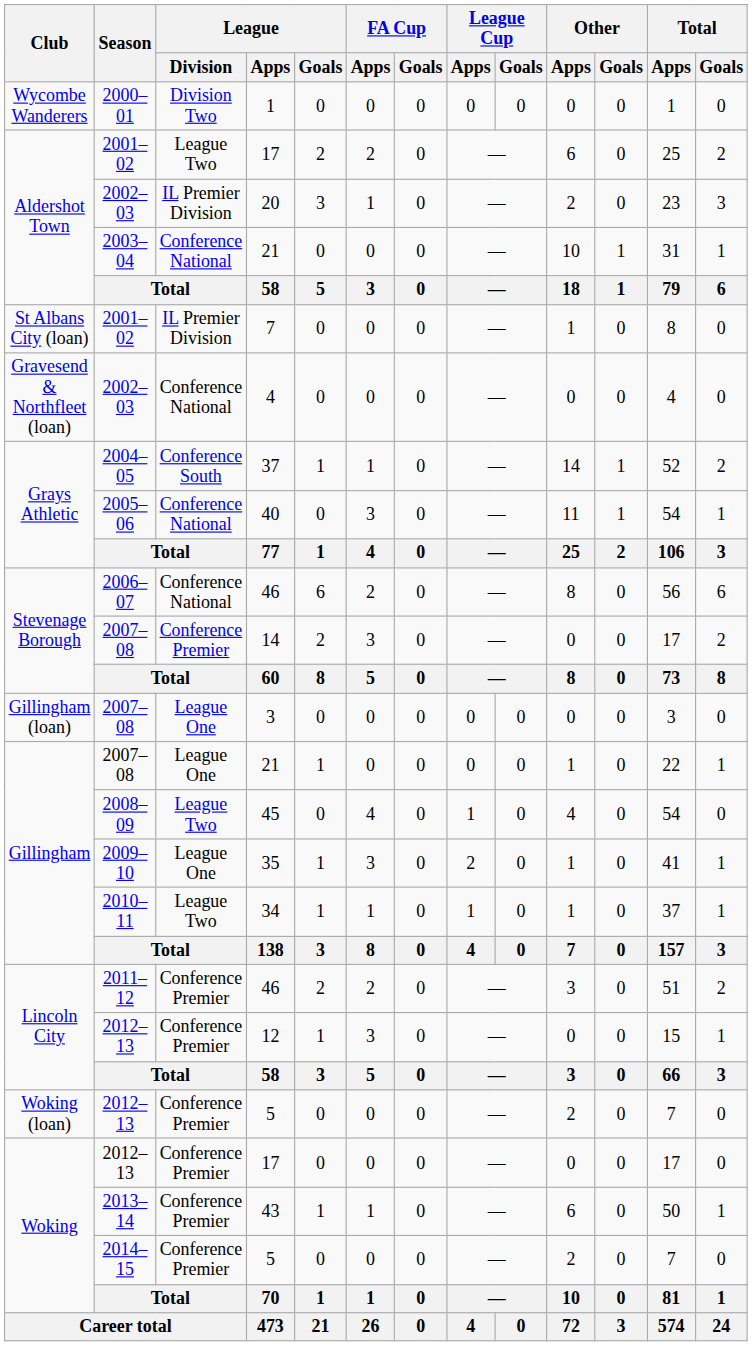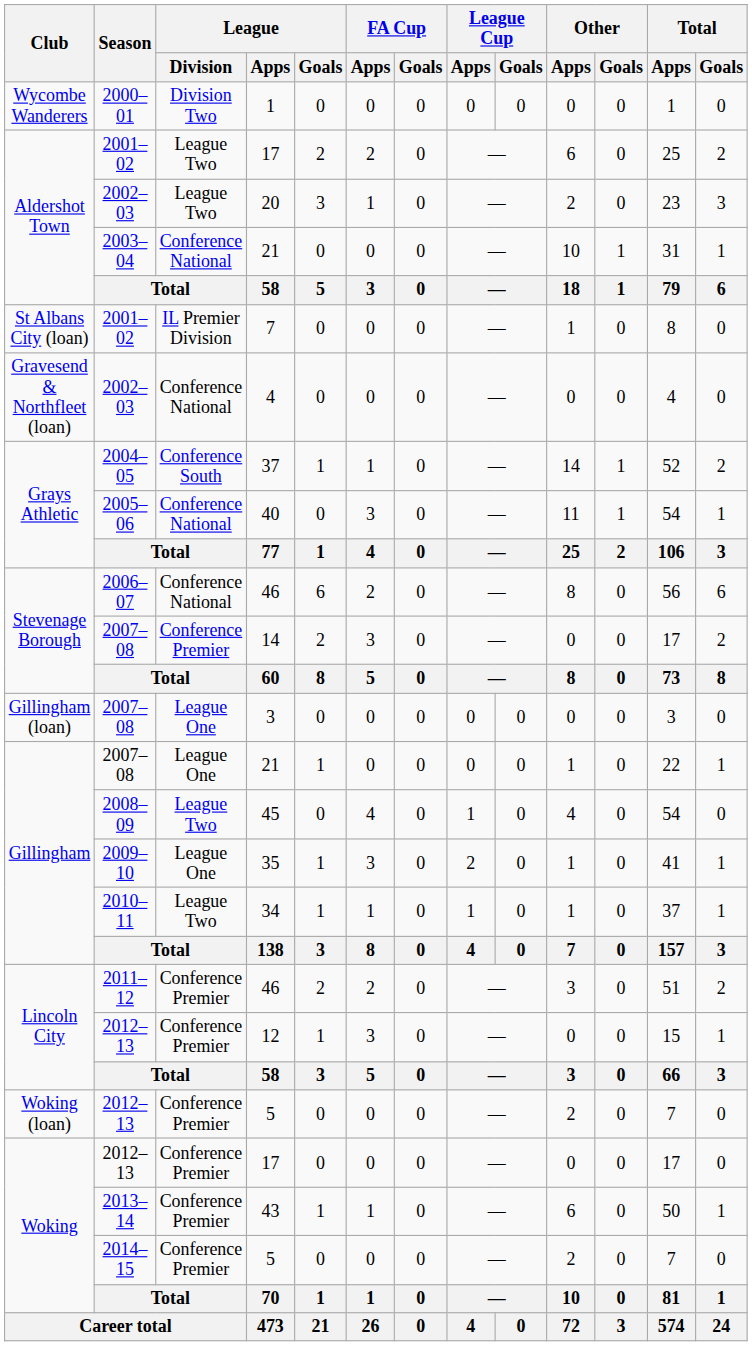 <table class="wikitable" style="text-align: center;">
 <tr>
 <th rowspan="2">Club</th>
 <th rowspan="2">Season</th>
 <th colspan="3">League</th>
 <th colspan="2"><a href='#'>FA Cup</a></th>
 <th colspan="2"><a href='#'>League Cup</a></th>
 <th colspan="2">Other</th>
 <th colspan="2">Total</th>
 </tr>
 <tr>
 <th>Division</th>
 <th>Apps</th>
 <th>Goals</th>
 <th>Apps</th>
 <th>Goals</th>
 <th>Apps</th>
 <th>Goals</th>
 <th>Apps</th>
 <th>Goals</th>
 <th>Apps</th>
 <th>Goals</th>
 </tr>
 <tr>
 <td rowspan="1" valign="center"><a href='#'>Wycombe Wanderers</a></td>
 <td align=center><a href='#'>2000–01</a></td>
 <td><a href='#'>Division Two</a></td>
 <td>1</td>
 <td>0</td>
 <td>0</td>
 <td>0</td>
 <td>0</td>
 <td>0</td>
 <td>0</td>
 <td>0</td>
 <td>1</td>
 <td>0</td>
 </tr>
 <tr>
 <td rowspan="4" valign="center"><a href='#'>Aldershot Town</a></td>
 <td align=center><a href='#'>2001–02</a></td>
 <td>League Two</td>
 <td>17</td>
 <td>2</td>
 <td>2</td>
 <td>0</td>
 <td colspan="2">—</td>
 <td>6</td>
 <td>0</td>
 <td>25</td>
 <td>2</td>
 </tr>
 <tr>
 <td align=center><a href='#'>2002–03</a></td>
-<td><a href='#'>IL</a> Premier Division</td>
+<td>League Two</td>
 <td>20</td>
 <td>3</td>
 <td>1</td>
 <td>0</td>
 <td colspan="2">—</td>
 <td>2</td>
 <td>0</td>
 <td>23</td>
 <td>3</td>
 </tr>
 <tr>
 <td align=center><a href='#'>2003–04</a></td>
 <td><a href='#'>Conference National</a></td>
 <td>21</td>
 <td>0</td>
 <td>0</td>
 <td>0</td>
 <td colspan="2">—</td>
 <td>10</td>
 <td>1</td>
 <td>31</td>
 <td>1</td>
 </tr>
 <tr>
 <th colspan="2">Total</th>
 <th>58</th>
 <th>5</th>
 <th>3</th>
 <th>0</th>
 <th colspan="2">—</th>
 <th>18</th>
 <th>1</th>
 <th>79</th>
 <th>6</th>
 </tr>
 <tr>
 <td rowspan="1" valign="center"><a href='#'>St Albans City</a> (loan)</td>
 <td align=center><a href='#'>2001–02</a></td>
 <td><a href='#'>IL</a> Premier Division</td>
 <td>7</td>
 <td>0</td>
 <td>0</td>
 <td>0</td>
 <td colspan="2">—</td>
 <td>1</td>
 <td>0</td>
 <td>8</td>
 <td>0</td>
 </tr>
 <tr>
 <td rowspan="1" valign="center"><a href='#'>Gravesend & Northfleet</a> (loan)</td>
 <td align=center><a href='#'>2002–03</a></td>
 <td>Conference National</td>
 <td>4</td>
 <td>0</td>
 <td>0</td>
 <td>0</td>
 <td colspan="2">—</td>
 <td>0</td>
 <td>0</td>
 <td>4</td>
 <td>0</td>
 </tr>
 <tr>
 <td rowspan="3" valign="center"><a href='#'>Grays Athletic</a></td>
 <td align=center><a href='#'>2004–05</a></td>
 <td><a href='#'>Conference South</a></td>
 <td>37</td>
 <td>1</td>
 <td>1</td>
 <td>0</td>
 <td colspan="2">—</td>
 <td>14</td>
 <td>1</td>
 <td>52</td>
 <td>2</td>
 </tr>
 <tr>
 <td align=center><a href='#'>2005–06</a></td>
 <td><a href='#'>Conference National</a></td>
 <td>40</td>
 <td>0</td>
 <td>3</td>
 <td>0</td>
 <td colspan="2">—</td>
 <td>11</td>
 <td>1</td>
 <td>54</td>
 <td>1</td>
 </tr>
 <tr>
 <th colspan="2">Total</th>
 <th>77</th>
 <th>1</th>
 <th>4</th>
 <th>0</th>
 <th colspan="2">—</th>
 <th>25</th>
 <th>2</th>
 <th>106</th>
 <th>3</th>
 </tr>
 <tr>
 <td rowspan="3" valign="center"><a href='#'>Stevenage Borough</a></td>
 <td align=center><a href='#'>2006–07</a></td>
 <td>Conference National</td>
 <td>46</td>
 <td>6</td>
 <td>2</td>
 <td>0</td>
 <td colspan="2">—</td>
 <td>8</td>
 <td>0</td>
 <td>56</td>
 <td>6</td>
 </tr>
 <tr>
 <td align=center><a href='#'>2007–08</a></td>
 <td><a href='#'>Conference Premier</a></td>
 <td>14</td>
 <td>2</td>
 <td>3</td>
 <td>0</td>
 <td colspan="2">—</td>
 <td>0</td>
 <td>0</td>
 <td>17</td>
 <td>2</td>
 </tr>
 <tr>
 <th colspan="2">Total</th>
 <th>60</th>
 <th>8</th>
 <th>5</th>
 <th>0</th>
 <th colspan="2">—</th>
 <th>8</th>
 <th>0</th>
 <th>73</th>
 <th>8</th>
 </tr>
 <tr>
 <td rowspan="1" valign="center"><a href='#'>Gillingham</a> (loan)</td>
 <td align=center><a href='#'>2007–08</a></td>
 <td><a href='#'>League One</a></td>
 <td>3</td>
 <td>0</td>
 <td>0</td>
 <td>0</td>
 <td>0</td>
 <td>0</td>
 <td>0</td>
 <td>0</td>
 <td>3</td>
 <td>0</td>
 </tr>
 <tr>
 <td rowspan="5" valign="center"><a href='#'>Gillingham</a></td>
 <td align=center>2007–08</td>
 <td>League One</td>
 <td>21</td>
 <td>1</td>
 <td>0</td>
 <td>0</td>
 <td>0</td>
 <td>0</td>
 <td>1</td>
 <td>0</td>
 <td>22</td>
 <td>1</td>
 </tr>
 <tr>
 <td align=center><a href='#'>2008–09</a></td>
 <td><a href='#'>League Two</a></td>
 <td>45</td>
 <td>0</td>
 <td>4</td>
 <td>0</td>
 <td>1</td>
 <td>0</td>
 <td>4</td>
 <td>0</td>
 <td>54</td>
 <td>0</td>
 </tr>
 <tr>
 <td align=center><a href='#'>2009–10</a></td>
 <td>League One</td>
 <td>35</td>
 <td>1</td>
 <td>3</td>
 <td>0</td>
 <td>2</td>
 <td>0</td>
 <td>1</td>
 <td>0</td>
 <td>41</td>
 <td>1</td>
 </tr>
 <tr>
 <td align=center><a href='#'>2010–11</a></td>
 <td>League Two</td>
 <td>34</td>
 <td>1</td>
 <td>1</td>
 <td>0</td>
 <td>1</td>
 <td>0</td>
 <td>1</td>
 <td>0</td>
 <td>37</td>
 <td>1</td>
 </tr>
 <tr>
 <th colspan="2">Total</th>
 <th>138</th>
 <th>3</th>
 <th>8</th>
 <th>0</th>
 <th>4</th>
 <th>0</th>
 <th>7</th>
 <th>0</th>
 <th>157</th>
 <th>3</th>
 </tr>
 <tr>
 <td rowspan="3" valign="center"><a href='#'>Lincoln City</a></td>
 <td align=center><a href='#'>2011–12</a></td>
 <td>Conference Premier</td>
 <td>46</td>
 <td>2</td>
 <td>2</td>
 <td>0</td>
 <td colspan="2">—</td>
 <td>3</td>
 <td>0</td>
 <td>51</td>
 <td>2</td>
 </tr>
 <tr>
 <td align=center><a href='#'>2012–13</a></td>
 <td>Conference Premier</td>
 <td>12</td>
 <td>1</td>
 <td>3</td>
 <td>0</td>
 <td colspan="2">—</td>
 <td>0</td>
 <td>0</td>
 <td>15</td>
 <td>1</td>
 </tr>
 <tr>
 <th colspan="2">Total</th>
 <th>58</th>
 <th>3</th>
 <th>5</th>
 <th>0</th>
 <th colspan="2">—</th>
 <th>3</th>
 <th>0</th>
 <th>66</th>
 <th>3</th>
 </tr>
 <tr>
 <td rowspan="1" valign="center"><a href='#'>Woking</a> (loan)</td>
 <td align=center><a href='#'>2012–13</a></td>
 <td>Conference Premier</td>
 <td>5</td>
 <td>0</td>
 <td>0</td>
 <td>0</td>
 <td colspan="2">—</td>
 <td>2</td>
 <td>0</td>
 <td>7</td>
 <td>0</td>
 </tr>
 <tr>
 <td rowspan="4" valign="center"><a href='#'>Woking</a></td>
 <td align=center>2012–13</td>
 <td>Conference Premier</td>
 <td>17</td>
 <td>0</td>
 <td>0</td>
 <td>0</td>
 <td colspan="2">—</td>
 <td>0</td>
 <td>0</td>
 <td>17</td>
 <td>0</td>
 </tr>
 <tr>
 <td align=center><a href='#'>2013–14</a></td>
 <td>Conference Premier</td>
 <td>43</td>
 <td>1</td>
 <td>1</td>
 <td>0</td>
 <td colspan="2">—</td>
 <td>6</td>
 <td>0</td>
 <td>50</td>
 <td>1</td>
 </tr>
 <tr>
 <td align=center><a href='#'>2014–15</a></td>
 <td>Conference Premier</td>
 <td>5</td>
 <td>0</td>
 <td>0</td>
 <td>0</td>
 <td colspan="2">—</td>
 <td>2</td>
 <td>0</td>
 <td>7</td>
 <td>0</td>
 </tr>
 <tr>
 <th colspan="2">Total</th>
 <th>70</th>
 <th>1</th>
 <th>1</th>
 <th>0</th>
 <th colspan="2">—</th>
 <th>10</th>
 <th>0</th>
 <th>81</th>
 <th>1</th>
 </tr>
 <tr>
 <th colspan="3">Career total</th>
 <th>473</th>
 <th>21</th>
 <th>26</th>
 <th>0</th>
 <th>4</th>
 <th>0</th>
 <th>72</th>
 <th>3</th>
 <th>574</th>
 <th>24</th>
 </tr>
 </table>
